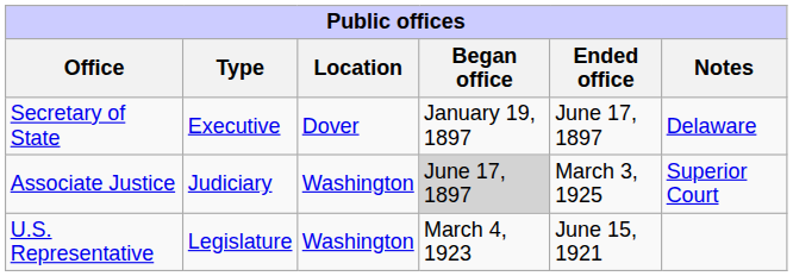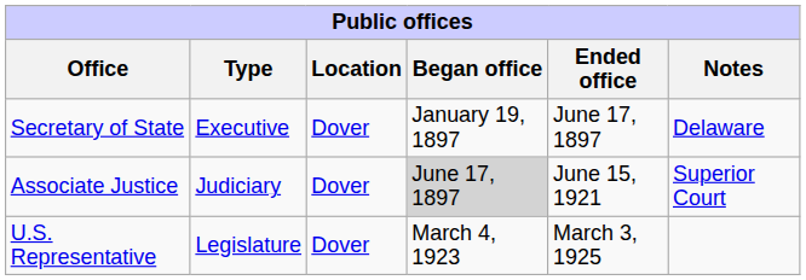 <table class=wikitable style="width: 94%" style="text-align: center;" align="center">
 <tr bgcolor=#cccccc>
 <th colspan=7 style="background: #ccccff;">Public offices</th>
 </tr>
 <tr>
 <th><strong>Office</strong></th>
 <th><strong>Type</strong></th>
 <th><strong>Location</strong></th>
 <th><strong>Began office</strong></th>
 <th><strong>Ended office</strong></th>
 <th><strong>Notes</strong></th>
 </tr>
 <tr>
 <td><a href='#'>Secretary of State</a></td>
 <td><a href='#'>Executive</a></td>
 <td><a href='#'>Dover</a></td>
 <td>January 19, 1897</td>
 <td>June 17, 1897</td>
 <td><a href='#'>Delaware</a></td>
 </tr>
 <tr>
 <td><a href='#'>Associate Justice</a></td>
 <td><a href='#'>Judiciary</a></td>
-<td><a href='#'>Washington</a></td>
+<td><a href='#'>Dover</a></td>
 <td style="background: lightgrey;">June 17, 1897</td>
-<td>March 3, 1925</td>
+<td>June 15, 1921</td>
 <td><a href='#'>Superior Court</a></td>
 </tr>
 <tr>
 <td><a href='#'>U.S. Representative</a></td>
 <td><a href='#'>Legislature</a></td>
-<td><a href='#'>Washington</a></td>
+<td><a href='#'>Dover</a></td>
 <td>March 4, 1923</td>
-<td>June 15, 1921</td>
+<td>March 3, 1925</td>
 <td></td>
 </tr>
 </table>
